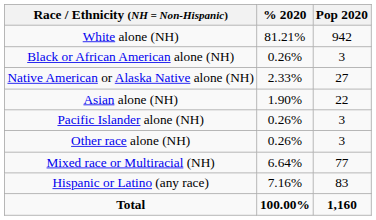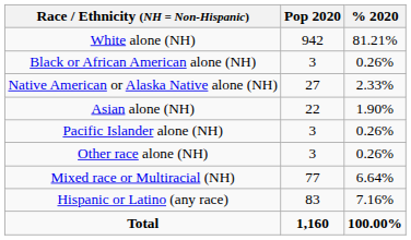 <table class="wikitable" style="text-align:center;">
 <tr>
 <th>Race / Ethnicity <small>(<em>NH = Non-Hispanic</em>)</small></th>
+<th>Pop 2020</th>
 <th>% 2020</th>
-<th>Pop 2020</th>
 </tr>
 <tr>
 <td><a href='#'>White</a> alone (NH)</td>
+<td>942</td>
 <td>81.21%</td>
-<td>942</td>
 </tr>
 <tr>
 <td><a href='#'>Black or African American</a> alone (NH)</td>
+<td>3</td>
 <td>0.26%</td>
-<td>3</td>
 </tr>
 <tr>
 <td><a href='#'>Native American</a> or <a href='#'>Alaska Native</a> alone (NH)</td>
+<td>27</td>
 <td>2.33%</td>
-<td>27</td>
 </tr>
 <tr>
 <td><a href='#'>Asian</a> alone (NH)</td>
+<td>22</td>
 <td>1.90%</td>
-<td>22</td>
 </tr>
 <tr>
 <td><a href='#'>Pacific Islander</a> alone (NH)</td>
+<td>3</td>
 <td>0.26%</td>
-<td>3</td>
 </tr>
 <tr>
 <td><a href='#'>Other race</a> alone (NH)</td>
+<td>3</td>
 <td>0.26%</td>
-<td>3</td>
 </tr>
 <tr>
 <td><a href='#'>Mixed race or Multiracial</a> (NH)</td>
+<td>77</td>
 <td>6.64%</td>
-<td>77</td>
 </tr>
 <tr>
 <td><a href='#'>Hispanic or Latino</a> (any race)</td>
+<td>83</td>
 <td>7.16%</td>
-<td>83</td>
 </tr>
 <tr>
 <td><strong>Total</strong></td>
+<td><strong>1,160</strong></td>
 <td><strong>100.00%</strong></td>
-<td><strong>1,160</strong></td>
 </tr>
 </table>
